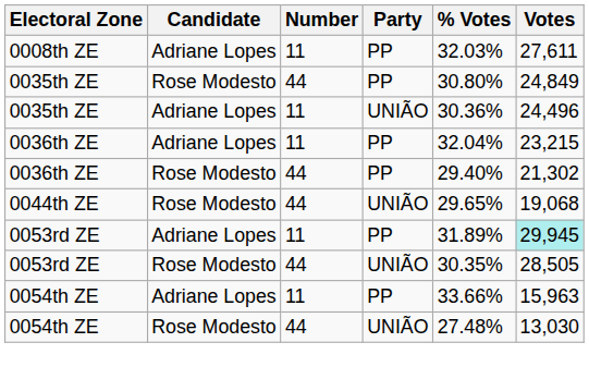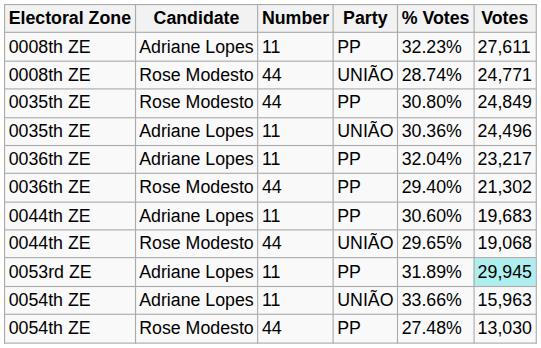 <table class="wikitable">
 <tr>
 <th>Electoral Zone</th>
 <th>Candidate</th>
 <th>Number</th>
 <th>Party</th>
 <th>% Votes</th>
 <th>Votes</th>
 </tr>
 <tr>
 <td>0008th ZE</td>
 <td>Adriane Lopes</td>
 <td>11</td>
 <td>PP</td>
-<td>32.03%</td>
+<td>32.23%</td>
 <td>27,611</td>
+</tr>
+<tr>
+<td>0008th ZE</td>
+<td>Rose Modesto</td>
+<td>44</td>
+<td>UNIÃO</td>
+<td>28.74%</td>
+<td>24,771</td>
 </tr>
 <tr>
 <td>0035th ZE</td>
 <td>Rose Modesto</td>
 <td>44</td>
 <td>PP</td>
 <td>30.80%</td>
 <td>24,849</td>
 </tr>
 <tr>
 <td>0035th ZE</td>
 <td>Adriane Lopes</td>
 <td>11</td>
 <td>UNIÃO</td>
 <td>30.36%</td>
 <td>24,496</td>
 </tr>
 <tr>
 <td>0036th ZE</td>
 <td>Adriane Lopes</td>
 <td>11</td>
 <td>PP</td>
 <td>32.04%</td>
-<td>23,215</td>
+<td>23,217</td>
 </tr>
 <tr>
 <td>0036th ZE</td>
 <td>Rose Modesto</td>
 <td>44</td>
 <td>PP</td>
 <td>29.40%</td>
 <td>21,302</td>
+</tr>
+<tr>
+<td>0044th ZE</td>
+<td>Adriane Lopes</td>
+<td>11</td>
+<td>PP</td>
+<td>30.60%</td>
+<td>19,683</td>
 </tr>
 <tr>
 <td>0044th ZE</td>
 <td>Rose Modesto</td>
 <td>44</td>
 <td>UNIÃO</td>
 <td>29.65%</td>
 <td>19,068</td>
 </tr>
 <tr>
 <td>0053rd ZE</td>
 <td>Adriane Lopes</td>
 <td>11</td>
 <td>PP</td>
 <td>31.89%</td>
 <td style="background: paleturquoise;">29,945</td>
 </tr>
 <tr>
-<td>0053rd ZE</td>
-<td>Rose Modesto</td>
-<td>44</td>
-<td>UNIÃO</td>
-<td>30.35%</td>
-<td>28,505</td>
-</tr>
-<tr>
 <td>0054th ZE</td>
 <td>Adriane Lopes</td>
 <td>11</td>
-<td>PP</td>
+<td>UNIÃO</td>
 <td>33.66%</td>
 <td>15,963</td>
 </tr>
 <tr>
 <td>0054th ZE</td>
 <td>Rose Modesto</td>
 <td>44</td>
-<td>UNIÃO</td>
+<td>PP</td>
 <td>27.48%</td>
 <td>13,030</td>
 </tr>
 </table>
